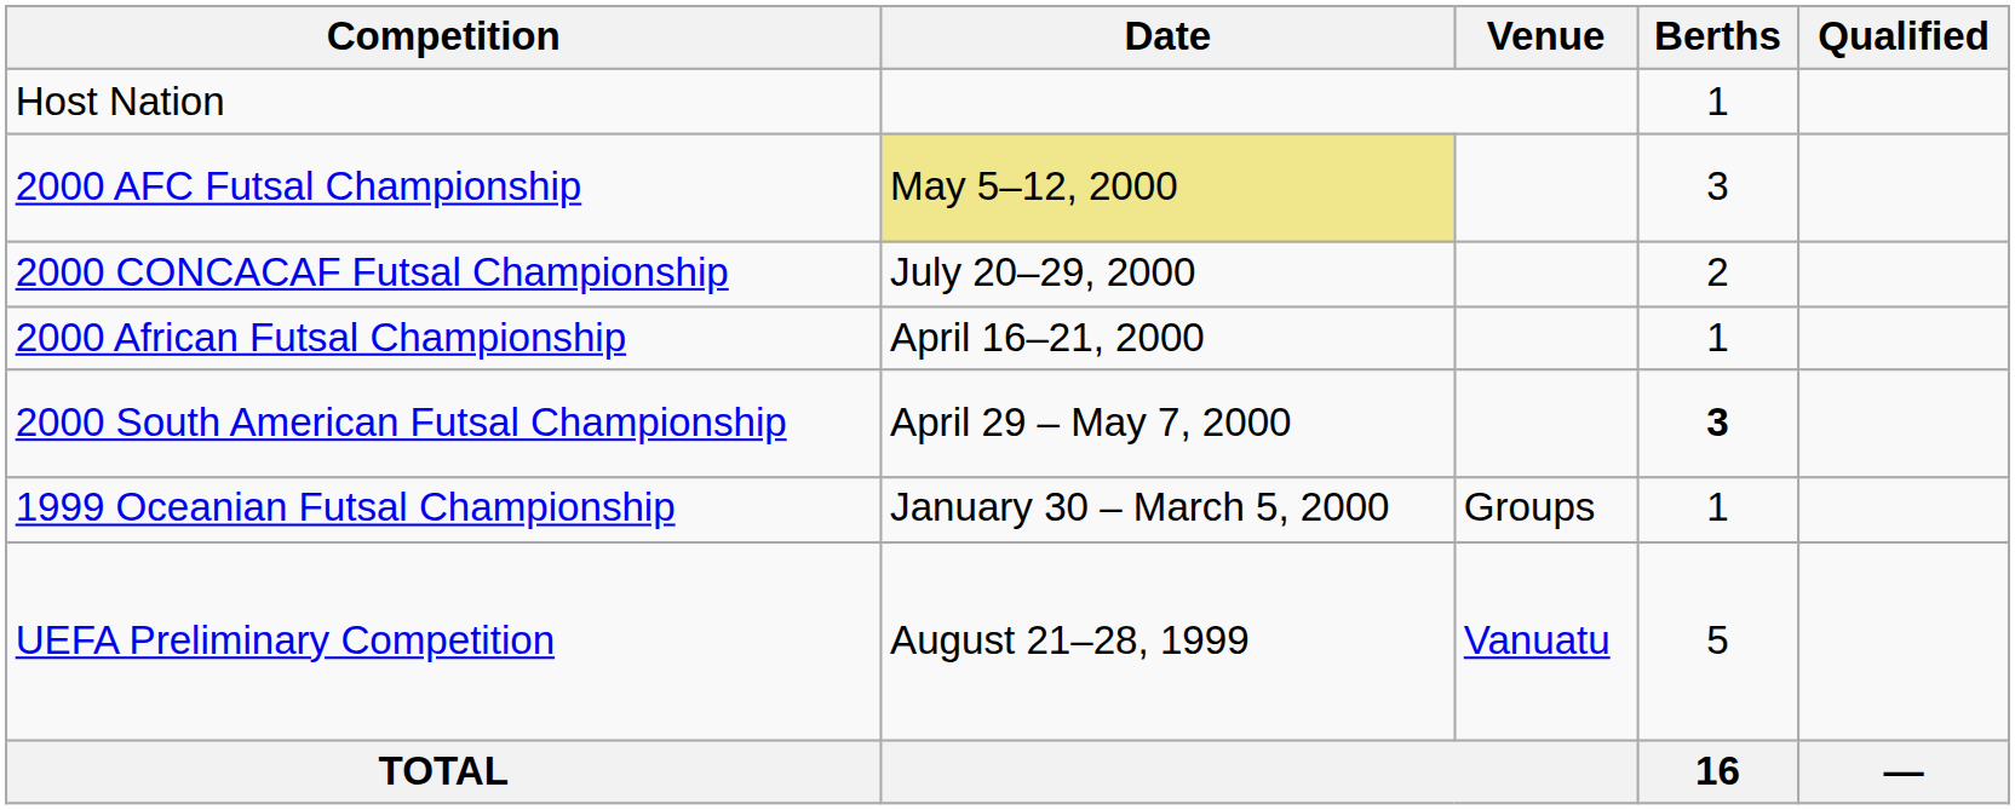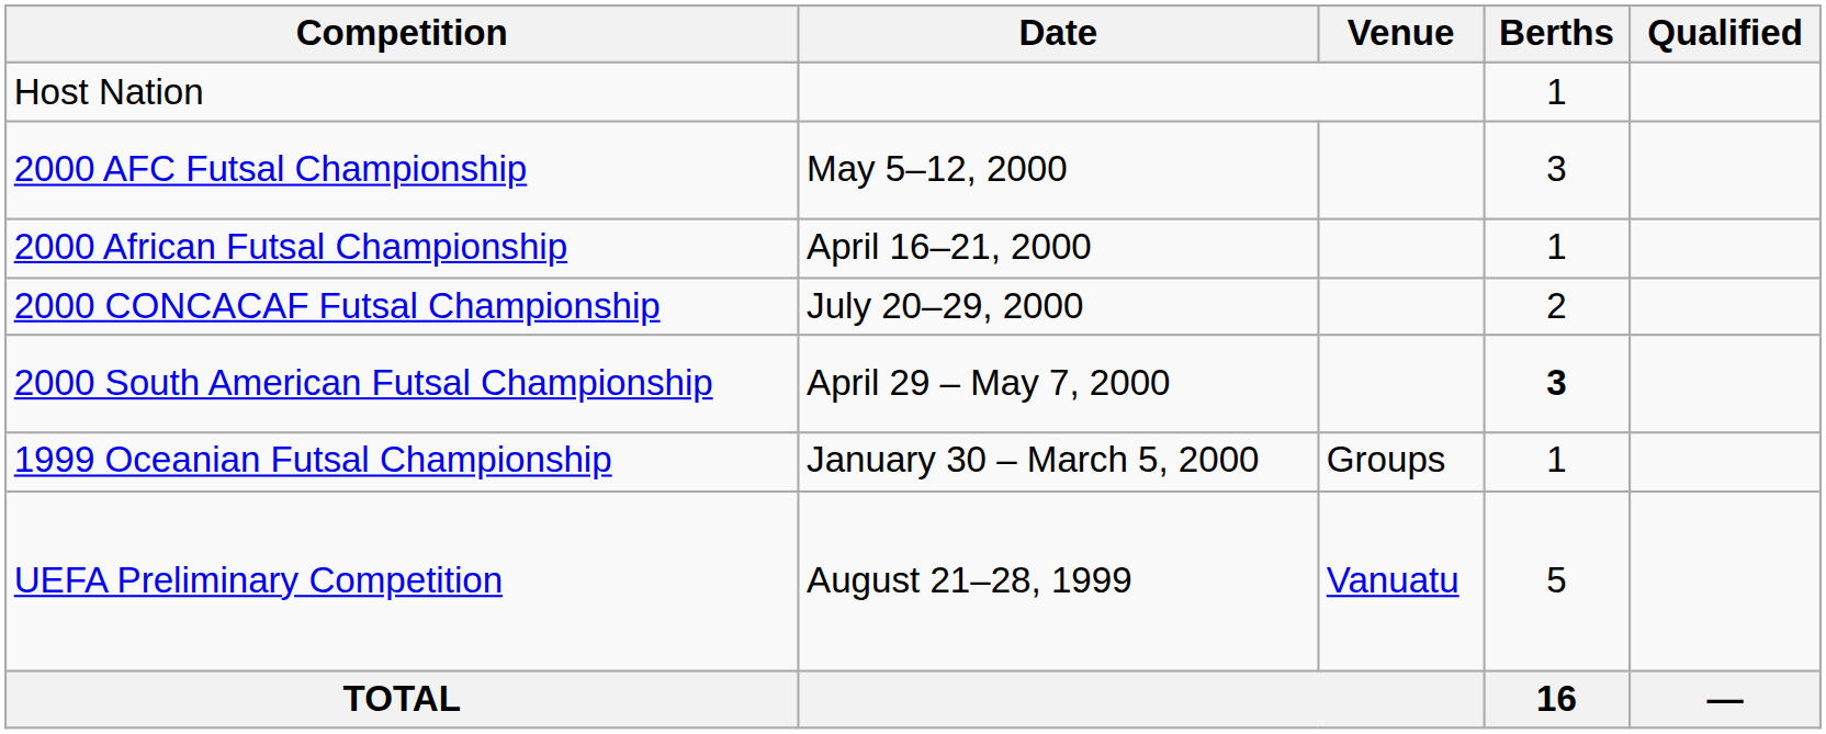 <table class="wikitable" width="800">
 <tr>
 <th>Competition</th>
 <th>Date</th>
 <th>Venue</th>
 <th>Berths</th>
 <th>Qualified</th>
 </tr>
 <tr>
 <td>Host Nation</td>
 <td colspan="2"> </td>
 <td align="center">1</td>
 <td></td>
 </tr>
 <tr>
 <td><a href='#'>2000 AFC Futsal Championship</a></td>
-<td style="background: khaki;">May 5–12, 2000</td>
+<td>May 5–12, 2000</td>
 <td></td>
 <td align="center">3</td>
 <td> <br>  <br> </td>
+</tr>
+<tr>
+<td><a href='#'>2000 African Futsal Championship</a></td>
+<td>April 16–21, 2000</td>
+<td></td>
+<td align="center">1</td>
+<td></td>
 </tr>
 <tr>
 <td><a href='#'>2000 CONCACAF Futsal Championship</a></td>
 <td>July 20–29, 2000</td>
 <td></td>
 <td align="center">2</td>
 <td> <br> </td>
-</tr>
-<tr>
-<td><a href='#'>2000 African Futsal Championship</a></td>
-<td>April 16–21, 2000</td>
-<td></td>
-<td align="center">1</td>
-<td></td>
 </tr>
 <tr>
 <td><a href='#'>2000 South American Futsal Championship</a></td>
 <td>April 29 – May 7, 2000</td>
 <td></td>
 <td align="center"><strong>3</strong></td>
 <td> <br>  <br> </td>
 </tr>
 <tr>
 <td><a href='#'>1999 Oceanian Futsal Championship</a></td>
 <td>January 30 – March 5, 2000</td>
 <td>Groups</td>
 <td align="center">1</td>
 <td></td>
 </tr>
 <tr>
 <td><a href='#'>UEFA Preliminary Competition</a></td>
 <td>August 21–28, 1999</td>
 <td> <a href='#'>Vanuatu</a></td>
 <td align="center">5</td>
 <td> <br>  <br>  <br>  <br> </td>
 </tr>
 <tr>
 <th>TOTAL</th>
 <th colspan="2"></th>
 <th>16</th>
 <th>—</th>
 </tr>
 </table>
